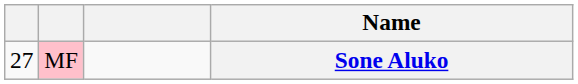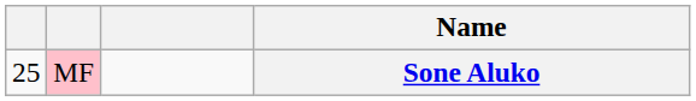 <table class="wikitable plainrowheaders" style="text-align:center;">
 <tr>
 <th scope="col"></th>
 <th scope="col"></th>
 <th scope="col" style="width:5em;"></th>
 <th scope="col" style="width:15em;">Name</th>
 </tr>
 <tr>
-<td>27</td>
+<td>25</td>
 <td style="background: pink;">MF</td>
 <td align="left"></td>
 <th scope="row"><a href='#'>Sone Aluko</a> </th>
 </tr>
 </table>
